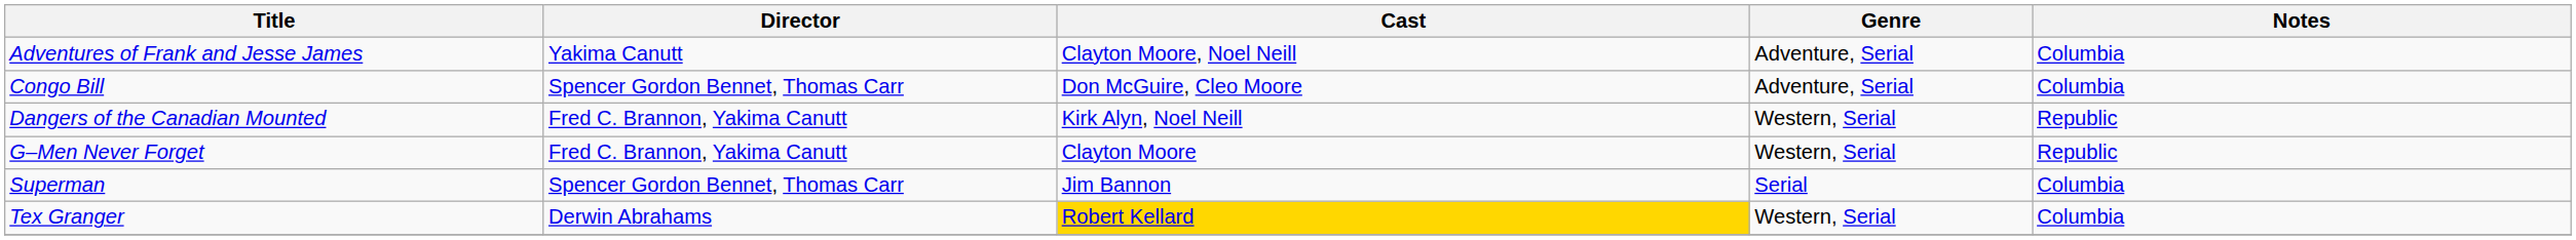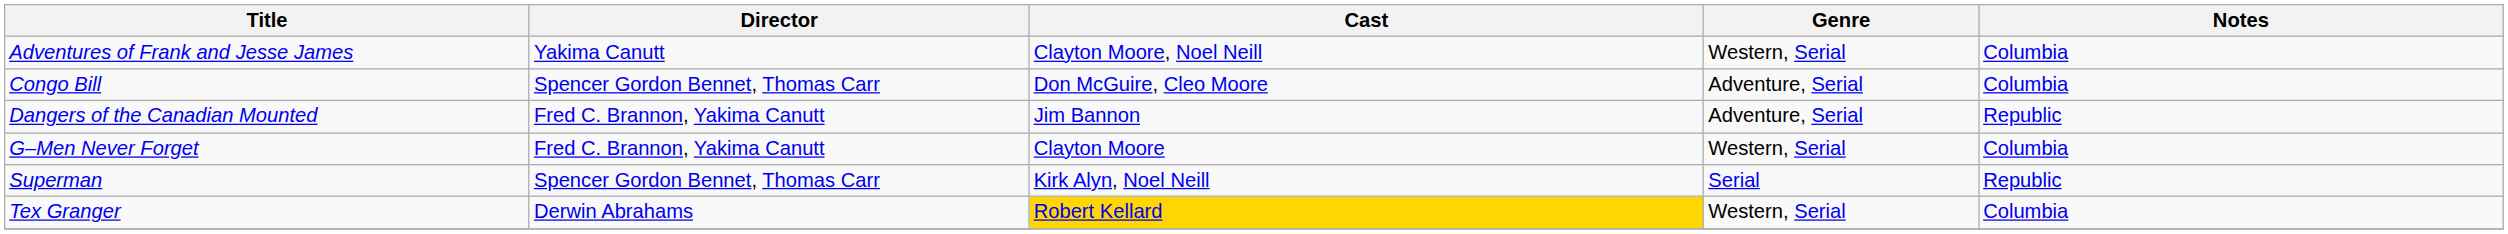 <table class="wikitable" width= "100%">
 <tr>
 <th width=21%>Title</th>
 <th width=20%>Director</th>
 <th width=27%>Cast</th>
 <th width=11%>Genre</th>
 <th width=21%>Notes</th>
 </tr>
 <tr>
 <td><em><a href='#'>Adventures of Frank and Jesse James</a></em></td>
 <td><a href='#'>Yakima Canutt</a></td>
 <td><a href='#'>Clayton Moore</a>, <a href='#'>Noel Neill</a></td>
-<td>Adventure, <a href='#'>Serial</a></td>
+<td>Western, <a href='#'>Serial</a></td>
 <td><a href='#'>Columbia</a></td>
 </tr>
 <tr>
 <td><em><a href='#'>Congo Bill</a></em></td>
 <td><a href='#'>Spencer Gordon Bennet</a>, <a href='#'>Thomas Carr</a></td>
 <td><a href='#'>Don McGuire</a>, <a href='#'>Cleo Moore</a></td>
 <td>Adventure, <a href='#'>Serial</a></td>
 <td><a href='#'>Columbia</a></td>
 </tr>
 <tr>
 <td><em><a href='#'>Dangers of the Canadian Mounted</a></em></td>
 <td><a href='#'>Fred C. Brannon</a>, <a href='#'>Yakima Canutt</a></td>
-<td><a href='#'>Kirk Alyn</a>, <a href='#'>Noel Neill</a></td>
-<td>Western, <a href='#'>Serial</a></td>
+<td><a href='#'>Jim Bannon</a></td>
+<td>Adventure, <a href='#'>Serial</a></td>
 <td><a href='#'>Republic</a></td>
 </tr>
 <tr>
 <td><em><a href='#'>G–Men Never Forget</a></em></td>
 <td><a href='#'>Fred C. Brannon</a>, <a href='#'>Yakima Canutt</a></td>
 <td><a href='#'>Clayton Moore</a></td>
 <td>Western, <a href='#'>Serial</a></td>
-<td><a href='#'>Republic</a></td>
+<td><a href='#'>Columbia</a></td>
 </tr>
 <tr>
 <td><em><a href='#'>Superman</a></em></td>
 <td><a href='#'>Spencer Gordon Bennet</a>, <a href='#'>Thomas Carr</a></td>
-<td><a href='#'>Jim Bannon</a></td>
+<td><a href='#'>Kirk Alyn</a>, <a href='#'>Noel Neill</a></td>
 <td><a href='#'>Serial</a></td>
-<td><a href='#'>Columbia</a></td>
+<td><a href='#'>Republic</a></td>
 </tr>
 <tr>
 <td><em><a href='#'>Tex Granger</a></em></td>
 <td><a href='#'>Derwin Abrahams</a></td>
 <td style="background: gold;"><a href='#'>Robert Kellard</a></td>
 <td>Western, <a href='#'>Serial</a></td>
 <td><a href='#'>Columbia</a></td>
 </tr>
 <tr>
 </tr>
 </table>
